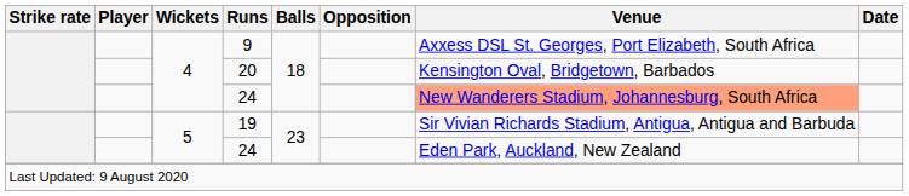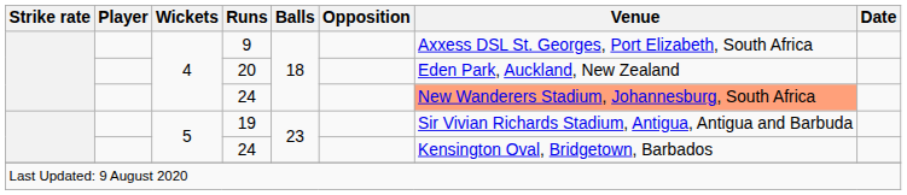 <table class="wikitable plainrowheaders sortable">
 <tr>
 <th scope=col>Strike rate</th>
 <th scope=col>Player</th>
 <th scope=col>Wickets</th>
 <th scope=col>Runs</th>
 <th scope=col>Balls</th>
 <th scope=col>Opposition</th>
 <th scope=col>Venue</th>
 <th scope=col>Date</th>
 </tr>
 <tr>
 <th scope=row style=text-align:center; rowspan=3><strong></strong></th>
 <td></td>
 <td align=center rowspan=3>4</td>
 <td align=center>9</td>
 <td align=center rowspan=3>18</td>
 <td></td>
 <td><a href='#'>Axxess DSL St. Georges</a>, <a href='#'>Port Elizabeth</a>, South Africa</td>
 <td></td>
 </tr>
 <tr>
 <td></td>
 <td align=center>20</td>
 <td></td>
-<td><a href='#'>Kensington Oval</a>, <a href='#'>Bridgetown</a>, Barbados</td>
+<td><a href='#'>Eden Park</a>, <a href='#'>Auckland</a>, New Zealand</td>
 <td> </td>
 </tr>
 <tr>
 <td> </td>
 <td align=center>24</td>
 <td></td>
 <td style="background: lightsalmon;"><a href='#'>New Wanderers Stadium</a>, <a href='#'>Johannesburg</a>, South Africa</td>
 <td></td>
 </tr>
 <tr>
 <th scope=row style=text-align:center; rowspan=2><strong></strong></th>
 <td></td>
 <td align=center rowspan=2>5</td>
 <td align=center>19</td>
 <td align=center rowspan=2>23</td>
 <td></td>
 <td><a href='#'>Sir Vivian Richards Stadium</a>, <a href='#'>Antigua</a>, Antigua and Barbuda</td>
 <td> </td>
 </tr>
 <tr>
 <td> </td>
 <td align=center>24</td>
 <td></td>
-<td><a href='#'>Eden Park</a>, <a href='#'>Auckland</a>, New Zealand</td>
+<td><a href='#'>Kensington Oval</a>, <a href='#'>Bridgetown</a>, Barbados</td>
 <td></td>
 </tr>
 <tr>
 </tr>
 <tr class=sortbottom>
 <td colspan="8"><small>Last Updated: 9 August 2020</small></td>
 </tr>
 </table>
